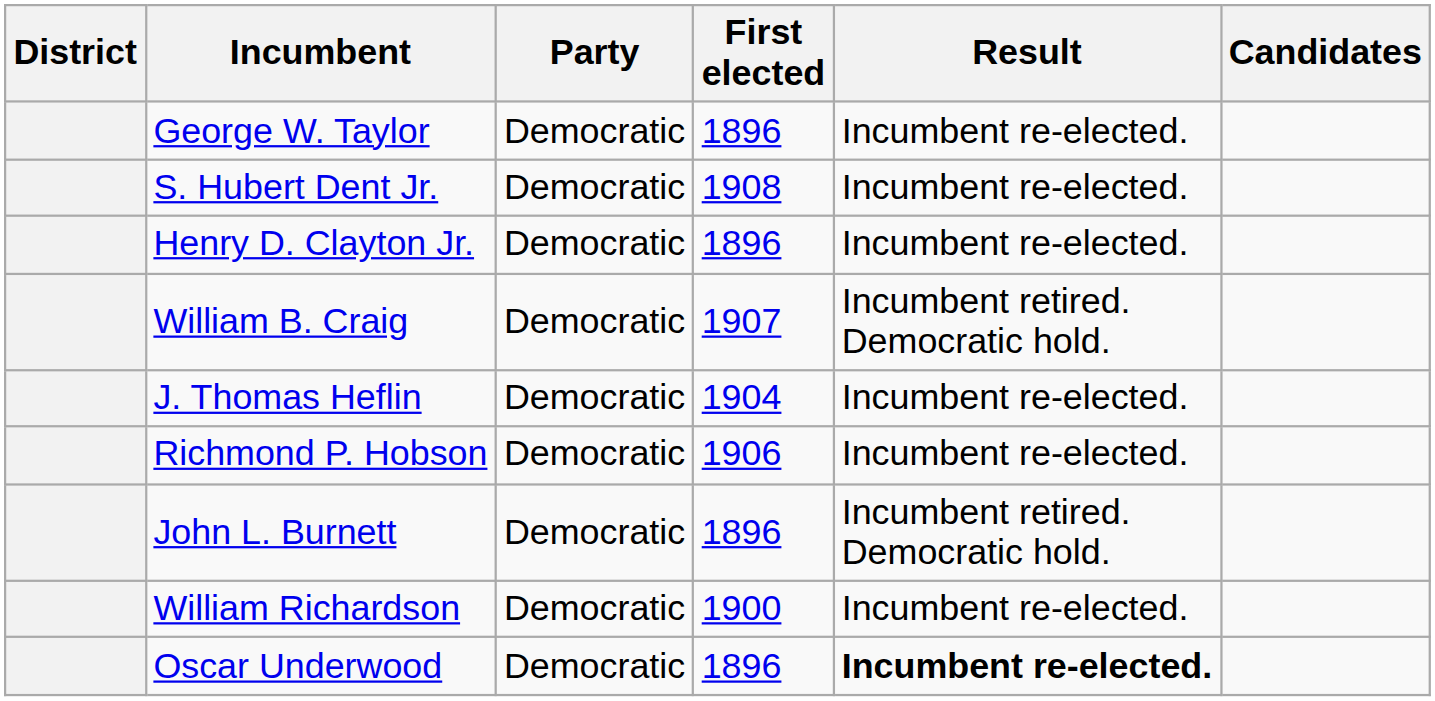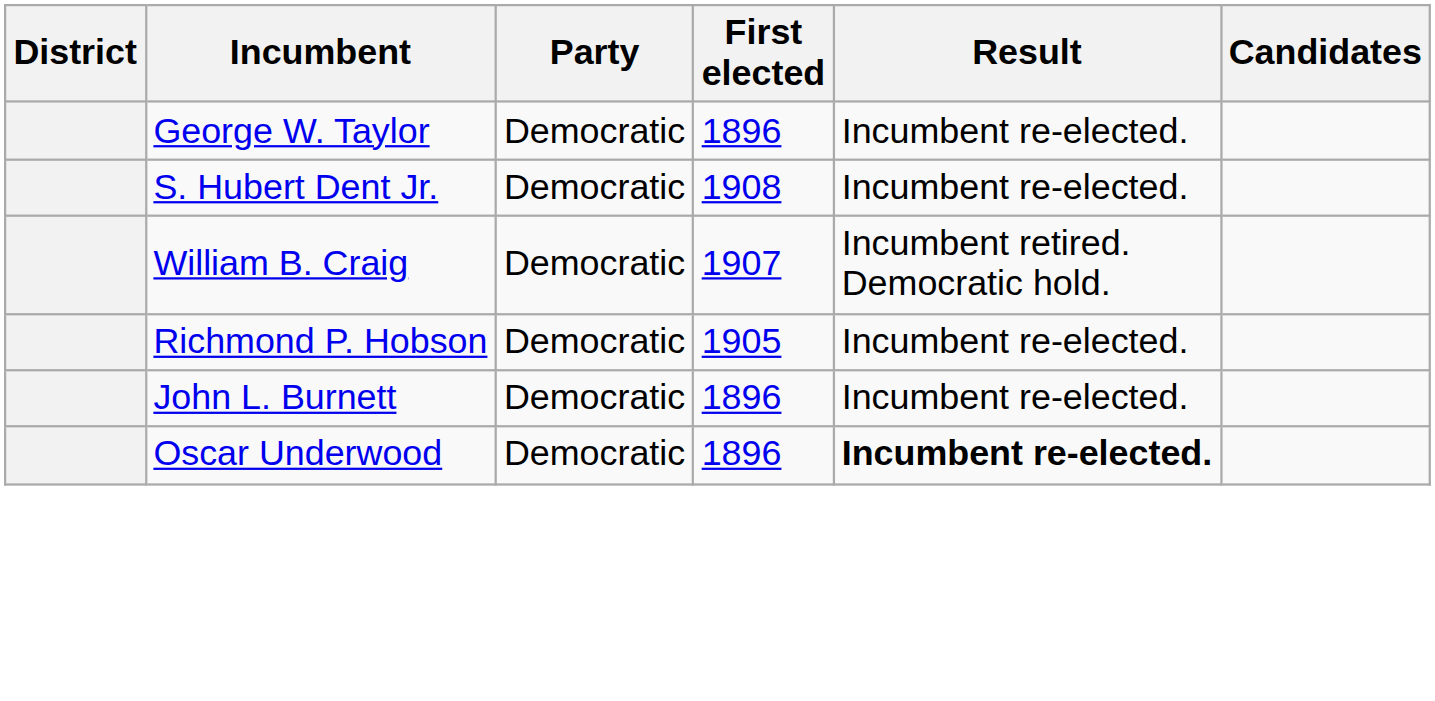 <table class=wikitable>
 <tr>
 <th>District</th>
 <th>Incumbent</th>
 <th>Party</th>
 <th>First<br>elected</th>
 <th>Result</th>
 <th>Candidates</th>
 </tr>
 <tr>
 <th></th>
 <td><a href='#'>George W. Taylor</a></td>
 <td>Democratic</td>
 <td><a href='#'>1896</a></td>
 <td>Incumbent re-elected.</td>
 <td nowrap></td>
 </tr>
 <tr>
 <th></th>
 <td><a href='#'>S. Hubert Dent Jr.</a></td>
 <td>Democratic</td>
 <td><a href='#'>1908</a></td>
 <td>Incumbent re-elected.</td>
 <td nowrap></td>
 </tr>
 <tr>
 <th></th>
-<td><a href='#'>Henry D. Clayton Jr.</a></td>
-<td>Democratic</td>
-<td><a href='#'>1896</a></td>
-<td>Incumbent re-elected.</td>
-<td nowrap></td>
-</tr>
-<tr>
-<th></th>
 <td><a href='#'>William B. Craig</a></td>
 <td>Democratic</td>
 <td><a href='#'>1907</a></td>
 <td>Incumbent retired.<br>  Democratic hold.</td>
 <td nowrap></td>
 </tr>
 <tr>
 <th></th>
-<td><a href='#'>J. Thomas Heflin</a></td>
-<td>Democratic</td>
-<td><a href='#'>1904</a></td>
-<td>Incumbent re-elected.</td>
-<td nowrap></td>
-</tr>
-<tr>
-<th></th>
 <td><a href='#'>Richmond P. Hobson</a></td>
 <td>Democratic</td>
-<td><a href='#'>1906</a></td>
+<td><a href='#'>1905</a></td>
 <td>Incumbent re-elected.</td>
 <td nowrap></td>
 </tr>
 <tr>
 <th></th>
 <td><a href='#'>John L. Burnett</a></td>
 <td>Democratic</td>
 <td><a href='#'>1896</a></td>
-<td>Incumbent retired.<br>  Democratic hold.</td>
-<td nowrap></td>
-</tr>
-<tr>
-<th></th>
-<td><a href='#'>William Richardson</a></td>
-<td>Democratic</td>
-<td><a href='#'>1900</a></td>
 <td>Incumbent re-elected.</td>
 <td nowrap></td>
 </tr>
 <tr>
 <th></th>
 <td><a href='#'>Oscar Underwood</a></td>
 <td>Democratic</td>
 <td><a href='#'>1896</a></td>
 <td><strong>Incumbent re-elected.</strong></td>
 <td nowrap></td>
 </tr>
 </table>
